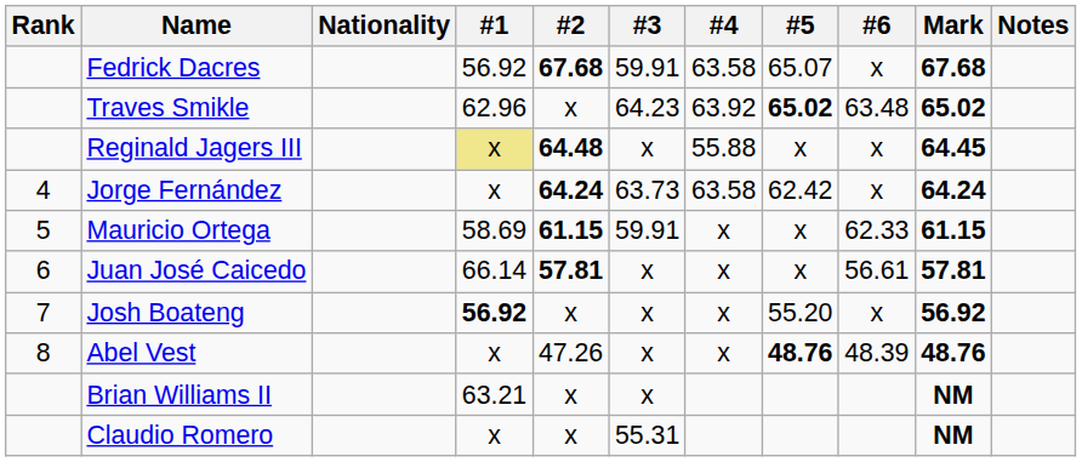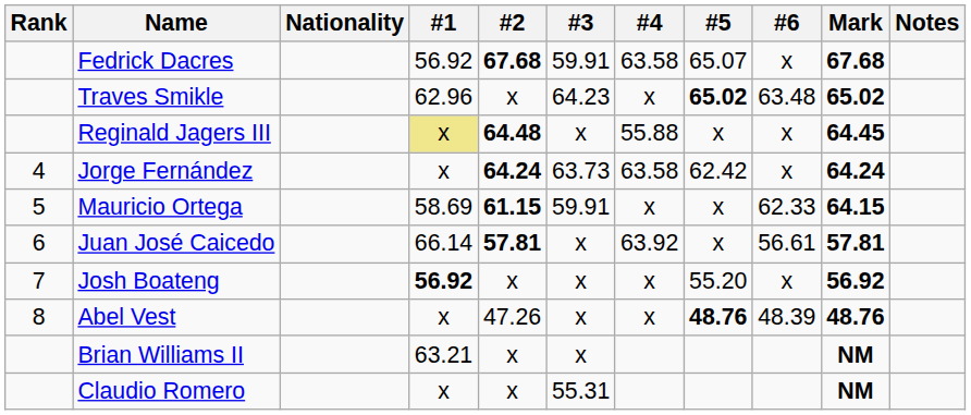 <table class="wikitable sortable" style="text-align:center">
 <tr>
 <th>Rank</th>
 <th>Name</th>
 <th>Nationality</th>
 <th>#1</th>
 <th>#2</th>
 <th>#3</th>
 <th>#4</th>
 <th>#5</th>
 <th>#6</th>
 <th>Mark</th>
 <th>Notes</th>
 </tr>
 <tr>
 <td></td>
 <td align=left><a href='#'>Fedrick Dacres</a></td>
 <td align=left></td>
 <td>56.92</td>
 <td><strong>67.68</strong></td>
 <td>59.91</td>
 <td>63.58</td>
 <td>65.07</td>
 <td>x</td>
 <td><strong>67.68</strong></td>
 <td><strong></strong></td>
 </tr>
 <tr>
 <td></td>
 <td align=left><a href='#'>Traves Smikle</a></td>
 <td align=left></td>
 <td>62.96</td>
 <td>x</td>
 <td>64.23</td>
-<td>63.92</td>
+<td>x</td>
 <td><strong>65.02</strong></td>
 <td>63.48</td>
 <td><strong>65.02</strong></td>
 <td></td>
 </tr>
 <tr>
 <td></td>
 <td align=left><a href='#'>Reginald Jagers III</a></td>
 <td align=left></td>
 <td style="background: khaki;">x</td>
 <td><strong>64.48</strong></td>
 <td>x</td>
 <td>55.88</td>
 <td>x</td>
 <td>x</td>
 <td><strong>64.45</strong></td>
 <td></td>
 </tr>
 <tr>
 <td>4</td>
 <td align=left><a href='#'>Jorge Fernández</a></td>
 <td align=left></td>
 <td>x</td>
 <td><strong>64.24</strong></td>
 <td>63.73</td>
 <td>63.58</td>
 <td>62.42</td>
 <td>x</td>
 <td><strong>64.24</strong></td>
 <td></td>
 </tr>
 <tr>
 <td>5</td>
 <td align=left><a href='#'>Mauricio Ortega</a></td>
 <td align=left></td>
 <td>58.69</td>
 <td><strong>61.15</strong></td>
 <td>59.91</td>
 <td>x</td>
 <td>x</td>
 <td>62.33</td>
-<td><strong>61.15</strong></td>
+<td><strong>64.15</strong></td>
 <td></td>
 </tr>
 <tr>
 <td>6</td>
 <td align=left><a href='#'>Juan José Caicedo</a></td>
 <td align=left></td>
 <td>66.14</td>
 <td><strong>57.81</strong></td>
 <td>x</td>
-<td>x</td>
+<td>63.92</td>
 <td>x</td>
 <td>56.61</td>
 <td><strong>57.81</strong></td>
 <td></td>
 </tr>
 <tr>
 <td>7</td>
 <td align=left><a href='#'>Josh Boateng</a></td>
 <td align=left></td>
 <td><strong>56.92</strong></td>
 <td>x</td>
 <td>x</td>
 <td>x</td>
 <td>55.20</td>
 <td>x</td>
 <td><strong>56.92</strong></td>
 <td></td>
 </tr>
 <tr>
 <td>8</td>
 <td align=left><a href='#'>Abel Vest</a></td>
 <td align=left></td>
 <td>x</td>
 <td>47.26</td>
 <td>x</td>
 <td>x</td>
 <td><strong>48.76</strong></td>
 <td>48.39</td>
 <td><strong>48.76</strong></td>
 <td></td>
 </tr>
 <tr>
 <td></td>
 <td align=left><a href='#'>Brian Williams II</a></td>
 <td align=left></td>
 <td>63.21</td>
 <td>x</td>
 <td>x</td>
 <td></td>
 <td></td>
 <td></td>
 <td><strong>NM</strong></td>
 <td></td>
 </tr>
 <tr>
 <td></td>
 <td align=left><a href='#'>Claudio Romero</a></td>
 <td align=left></td>
 <td>x</td>
 <td>x</td>
 <td>55.31</td>
 <td></td>
 <td></td>
 <td></td>
 <td><strong>NM</strong></td>
 <td></td>
 </tr>
 </table>
